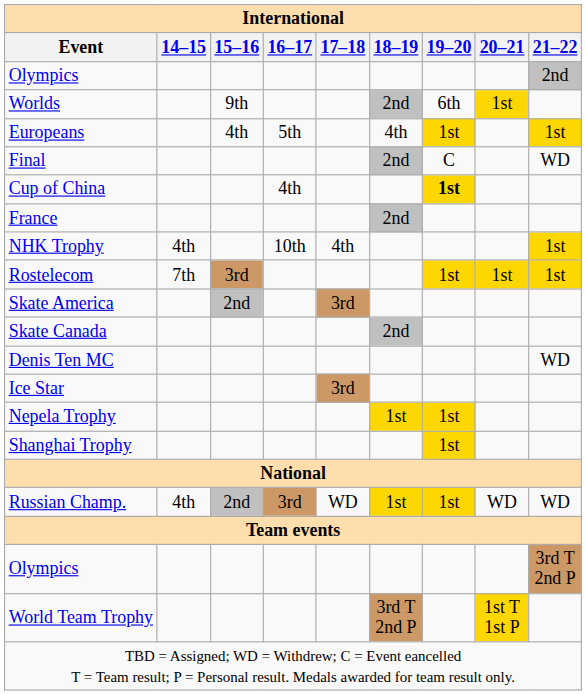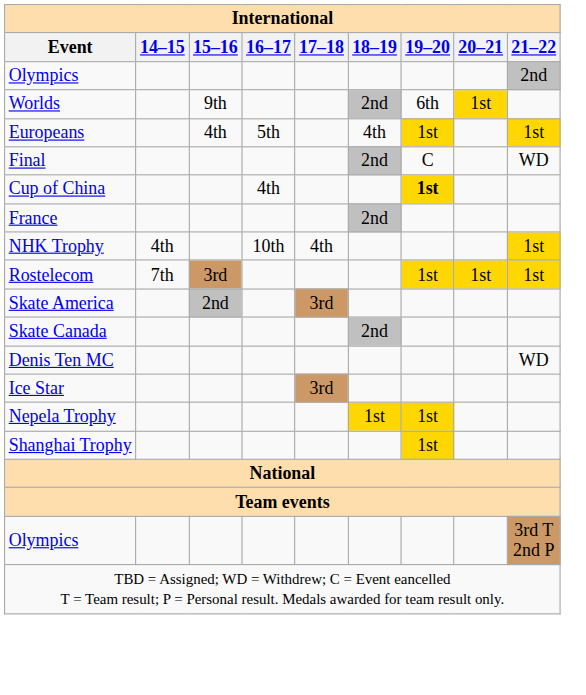 <table class="wikitable" style="text-align:center">
 <tr>
 <th style="background-color: #ffdead; " colspan=9 align=center>International</th>
 </tr>
 <tr>
 <th>Event</th>
 <th><a href='#'>14–15</a></th>
 <th><a href='#'>15–16</a></th>
 <th><a href='#'>16–17</a></th>
 <th><a href='#'>17–18</a></th>
 <th><a href='#'>18–19</a></th>
 <th><a href='#'>19–20</a></th>
 <th><a href='#'>20–21</a></th>
 <th><a href='#'>21–22</a></th>
 </tr>
 <tr>
 <td align=left><a href='#'>Olympics</a></td>
 <td></td>
 <td></td>
 <td></td>
 <td></td>
 <td></td>
 <td></td>
 <td></td>
 <td bgcolor=silver>2nd</td>
 </tr>
 <tr>
 <td align=left><a href='#'>Worlds</a></td>
 <td></td>
 <td>9th</td>
 <td></td>
 <td></td>
 <td bgcolor=silver>2nd</td>
 <td>6th</td>
 <td bgcolor=gold>1st</td>
 <td></td>
 </tr>
 <tr>
 <td align=left><a href='#'>Europeans</a></td>
 <td></td>
 <td>4th</td>
 <td>5th</td>
 <td></td>
 <td>4th</td>
 <td bgcolor=gold>1st</td>
 <td></td>
 <td bgcolor=gold>1st</td>
 </tr>
 <tr>
 <td align=left> <a href='#'>Final</a></td>
 <td></td>
 <td></td>
 <td></td>
 <td></td>
 <td bgcolor=silver>2nd</td>
 <td>C</td>
 <td></td>
 <td>WD</td>
 </tr>
 <tr>
 <td align=left> <a href='#'>Cup of China</a></td>
 <td></td>
 <td></td>
 <td>4th</td>
 <td></td>
 <td></td>
 <td bgcolor=gold><strong>1st</strong></td>
 <td></td>
 <td></td>
 </tr>
 <tr>
 <td align=left> <a href='#'>France</a></td>
 <td></td>
 <td></td>
 <td></td>
 <td></td>
 <td bgcolor=silver>2nd</td>
 <td></td>
 <td></td>
 <td></td>
 </tr>
 <tr>
 <td align=left> <a href='#'>NHK Trophy</a></td>
 <td>4th</td>
 <td></td>
 <td>10th</td>
 <td>4th</td>
 <td></td>
 <td></td>
 <td></td>
 <td bgcolor=gold>1st</td>
 </tr>
 <tr>
 <td align=left> <a href='#'>Rostelecom</a></td>
 <td>7th</td>
 <td bgcolor=cc9966>3rd</td>
 <td></td>
 <td></td>
 <td></td>
 <td bgcolor=gold>1st</td>
 <td bgcolor=gold>1st</td>
 <td bgcolor=gold>1st</td>
 </tr>
 <tr>
 <td align=left> <a href='#'>Skate America</a></td>
 <td></td>
 <td bgcolor=silver>2nd</td>
 <td></td>
 <td bgcolor=cc9966>3rd</td>
 <td></td>
 <td></td>
 <td></td>
 <td></td>
 </tr>
 <tr>
 <td align=left> <a href='#'>Skate Canada</a></td>
 <td></td>
 <td></td>
 <td></td>
 <td></td>
 <td bgcolor=silver>2nd</td>
 <td></td>
 <td></td>
 <td></td>
 </tr>
 <tr>
 <td align=left> <a href='#'>Denis Ten MC</a></td>
 <td></td>
 <td></td>
 <td></td>
 <td></td>
 <td></td>
 <td></td>
 <td></td>
 <td>WD</td>
 </tr>
 <tr>
 <td align=left> <a href='#'>Ice Star</a></td>
 <td></td>
 <td></td>
 <td></td>
 <td bgcolor=cc9966>3rd</td>
 <td></td>
 <td></td>
 <td></td>
 <td></td>
 </tr>
 <tr>
 <td align=left> <a href='#'>Nepela Trophy</a></td>
 <td></td>
 <td></td>
 <td></td>
 <td></td>
 <td bgcolor=gold>1st</td>
 <td bgcolor=gold>1st</td>
 <td></td>
 <td></td>
 </tr>
 <tr>
 <td align=left><a href='#'>Shanghai Trophy</a></td>
 <td></td>
 <td></td>
 <td></td>
 <td></td>
 <td></td>
 <td bgcolor=gold>1st</td>
 <td></td>
 <td></td>
 </tr>
 <tr>
 <th style="background-color: #ffdead; " colspan=9 align=center>National</th>
 </tr>
 <tr>
-<td align=left><a href='#'>Russian Champ.</a></td>
-<td>4th</td>
-<td bgcolor=silver>2nd</td>
-<td bgcolor=cc9966>3rd</td>
-<td>WD</td>
-<td bgcolor=gold>1st</td>
-<td bgcolor=gold>1st</td>
-<td>WD</td>
-<td>WD</td>
-</tr>
-<tr>
 <th colspan=9 style="background-color: #ffdead; " align="center">Team events</th>
 </tr>
 <tr>
 <td align=left><a href='#'>Olympics</a></td>
 <td></td>
 <td></td>
 <td></td>
 <td></td>
 <td></td>
 <td></td>
 <td></td>
 <td bgcolor=cc9966>3rd T <br> 2nd P</td>
 </tr>
 <tr>
-<td align=left><a href='#'>World Team Trophy</a></td>
-<td></td>
-<td></td>
-<td></td>
-<td></td>
-<td bgcolor=cc9966>3rd T <br> 2nd P</td>
-<td></td>
-<td bgcolor=gold>1st T <br> 1st P</td>
-<td></td>
-</tr>
-<tr>
 <td colspan=9 align=center><small> TBD = Assigned; WD = Withdrew; C = Event eancelled <br> T = Team result; P = Personal result. Medals awarded for team result only.</small></td>
 </tr>
 </table>
